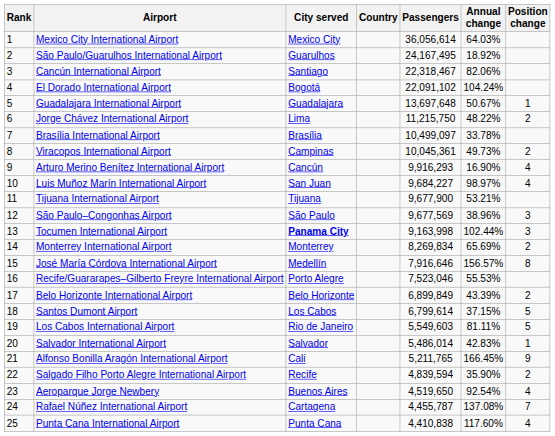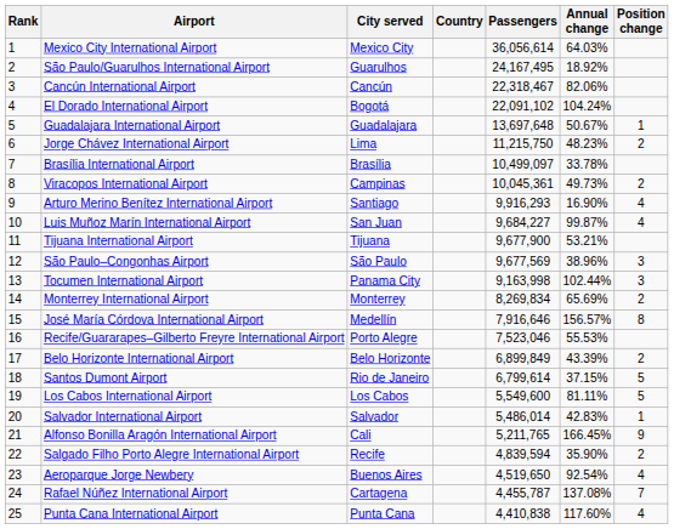 <table class="wikitable sortable">
 <tr>
 <th>Rank</th>
 <th>Airport</th>
 <th>City served</th>
 <th>Country</th>
 <th>Passengers</th>
 <th>Annual<br>change</th>
 <th>Position<br>change</th>
 </tr>
 <tr>
 <td>1</td>
 <td><a href='#'>Mexico City International Airport</a></td>
 <td><a href='#'>Mexico City</a></td>
 <td></td>
 <td align="center">36,056,614</td>
 <td align="center">64.03%</td>
 <td align="center"></td>
 </tr>
 <tr>
 <td>2</td>
 <td><a href='#'>São Paulo/Guarulhos International Airport</a></td>
 <td><a href='#'>Guarulhos</a></td>
 <td></td>
 <td align="center">24,167,495</td>
 <td align="center">18.92%</td>
 <td align="center"></td>
 </tr>
 <tr>
 <td>3</td>
 <td><a href='#'>Cancún International Airport</a></td>
-<td><a href='#'>Santiago</a></td>
+<td><a href='#'>Cancún</a></td>
 <td></td>
 <td align="center">22,318,467</td>
 <td align="center">82.06%</td>
 <td align="center"></td>
 </tr>
 <tr>
 <td>4</td>
 <td><a href='#'>El Dorado International Airport</a></td>
 <td><a href='#'>Bogotá</a></td>
 <td></td>
 <td align="center">22,091,102</td>
 <td align="center">104.24%</td>
 <td align="center"></td>
 </tr>
 <tr>
 <td>5</td>
 <td><a href='#'>Guadalajara International Airport</a></td>
 <td><a href='#'>Guadalajara</a></td>
 <td></td>
 <td align="center">13,697,648</td>
 <td align="center">50.67%</td>
 <td align="center">1</td>
 </tr>
 <tr>
 <td>6</td>
 <td><a href='#'>Jorge Chávez International Airport</a></td>
 <td><a href='#'>Lima</a></td>
 <td></td>
 <td align="center">11,215,750</td>
-<td align="center">48.22%</td>
+<td align="center">48.23%</td>
 <td align="center">2</td>
 </tr>
 <tr>
 <td>7</td>
 <td><a href='#'>Brasília International Airport</a></td>
 <td><a href='#'>Brasília</a></td>
 <td></td>
 <td align="center">10,499,097</td>
 <td align="center">33.78%</td>
 <td align="center"></td>
 </tr>
 <tr>
 <td>8</td>
 <td><a href='#'>Viracopos International Airport</a></td>
 <td><a href='#'>Campinas</a></td>
 <td></td>
 <td align="center">10,045,361</td>
 <td align="center">49.73%</td>
 <td align="center">2</td>
 </tr>
 <tr>
 <td>9</td>
 <td><a href='#'>Arturo Merino Benítez International Airport</a></td>
-<td><a href='#'>Cancún</a></td>
+<td><a href='#'>Santiago</a></td>
 <td></td>
 <td align="center">9,916,293</td>
 <td align="center">16.90%</td>
 <td align="center">4</td>
 </tr>
 <tr>
 <td>10</td>
 <td><a href='#'>Luis Muñoz Marín International Airport</a></td>
 <td><a href='#'>San Juan</a></td>
 <td></td>
 <td align="center">9,684,227</td>
-<td align="center">98.97%</td>
+<td align="center">99.87%</td>
 <td align="center">4</td>
 </tr>
 <tr>
 <td>11</td>
 <td><a href='#'>Tijuana International Airport</a></td>
 <td><a href='#'>Tijuana</a></td>
 <td></td>
 <td align="center">9,677,900</td>
 <td align="center">53.21%</td>
 <td align="center"></td>
 </tr>
 <tr>
 <td>12</td>
 <td><a href='#'>São Paulo–Congonhas Airport</a></td>
 <td><a href='#'>São Paulo</a></td>
 <td></td>
 <td align="center">9,677,569</td>
 <td align="center">38.96%</td>
 <td align="center">3</td>
 </tr>
 <tr>
 <td>13</td>
 <td><a href='#'>Tocumen International Airport</a></td>
-<td><strong><a href='#'>Panama City</a></strong></td>
+<td><a href='#'>Panama City</a></td>
 <td></td>
 <td align="center">9,163,998</td>
 <td align="center">102.44%</td>
 <td align="center">3</td>
 </tr>
 <tr>
 <td>14</td>
 <td><a href='#'>Monterrey International Airport</a></td>
 <td><a href='#'>Monterrey</a></td>
 <td></td>
 <td align="center">8,269,834</td>
 <td align="center">65.69%</td>
 <td align="center">2</td>
 </tr>
 <tr>
 <td>15</td>
 <td><a href='#'>José María Córdova International Airport</a></td>
 <td><a href='#'>Medellín</a></td>
 <td></td>
 <td align="center">7,916,646</td>
 <td align="center">156.57%</td>
 <td align="center">8</td>
 </tr>
 <tr>
 <td>16</td>
 <td><a href='#'>Recife/Guararapes–Gilberto Freyre International Airport</a></td>
 <td><a href='#'>Porto Alegre</a></td>
 <td></td>
 <td align="center">7,523,046</td>
 <td align="center">55.53%</td>
 <td align="center"></td>
 </tr>
 <tr>
 <td>17</td>
 <td><a href='#'>Belo Horizonte International Airport</a></td>
 <td><a href='#'>Belo Horizonte</a></td>
 <td></td>
 <td align="center">6,899,849</td>
 <td align="center">43.39%</td>
 <td align="center">2</td>
 </tr>
 <tr>
 <td>18</td>
 <td><a href='#'>Santos Dumont Airport</a></td>
-<td><a href='#'>Los Cabos</a></td>
+<td><a href='#'>Rio de Janeiro</a></td>
 <td></td>
 <td align="center">6,799,614</td>
 <td align="center">37.15%</td>
 <td align="center">5</td>
 </tr>
 <tr>
 <td>19</td>
 <td><a href='#'>Los Cabos International Airport</a></td>
-<td><a href='#'>Rio de Janeiro</a></td>
+<td><a href='#'>Los Cabos</a></td>
 <td></td>
-<td align="center">5,549,603</td>
+<td align="center">5,549,600</td>
 <td align="center">81.11%</td>
 <td align="center">5</td>
 </tr>
 <tr>
 <td>20</td>
 <td><a href='#'>Salvador International Airport</a></td>
 <td><a href='#'>Salvador</a></td>
 <td></td>
 <td align="center">5,486,014</td>
 <td align="center">42.83%</td>
 <td align="center">1</td>
 </tr>
 <tr>
 <td>21</td>
 <td><a href='#'>Alfonso Bonilla Aragón International Airport</a></td>
 <td><a href='#'>Cali</a></td>
 <td></td>
 <td align="center">5,211,765</td>
 <td align="center">166.45%</td>
 <td align="center">9</td>
 </tr>
 <tr>
 <td>22</td>
 <td><a href='#'>Salgado Filho Porto Alegre International Airport</a></td>
 <td><a href='#'>Recife</a></td>
 <td></td>
 <td align="center">4,839,594</td>
 <td align="center">35.90%</td>
 <td align="center">2</td>
 </tr>
 <tr>
 <td>23</td>
 <td><a href='#'>Aeroparque Jorge Newbery</a></td>
 <td><a href='#'>Buenos Aires</a></td>
 <td></td>
 <td align="center">4,519,650</td>
 <td align="center">92.54%</td>
 <td align="center">4</td>
 </tr>
 <tr>
 <td>24</td>
 <td><a href='#'>Rafael Núñez International Airport</a></td>
 <td><a href='#'>Cartagena</a></td>
 <td></td>
 <td align="center">4,455,787</td>
 <td align="center">137.08%</td>
 <td align="center">7</td>
 </tr>
 <tr>
 <td>25</td>
 <td><a href='#'>Punta Cana International Airport</a></td>
 <td><a href='#'>Punta Cana</a></td>
 <td></td>
 <td align="center">4,410,838</td>
 <td align="center">117.60%</td>
 <td align="center">4</td>
 </tr>
 </table>
